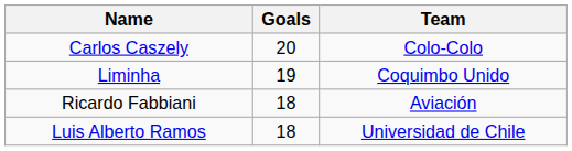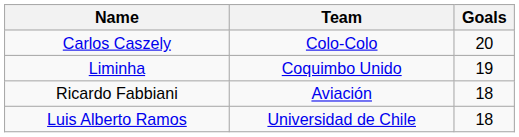 <table class="wikitable" style="font-size:95%; text-align:center;">
 <tr>
 <th width="205">Name</th>
+<th width="205">Team</th>
 <th width="50">Goals</th>
-<th width="205">Team</th>
 </tr>
 <tr>
 <td> <a href='#'>Carlos Caszely</a></td>
+<td><a href='#'>Colo-Colo</a></td>
 <td>20</td>
-<td><a href='#'>Colo-Colo</a></td>
 </tr>
 <tr>
 <td> <a href='#'>Liminha</a></td>
+<td><a href='#'>Coquimbo Unido</a></td>
 <td>19</td>
-<td><a href='#'>Coquimbo Unido</a></td>
 </tr>
 <tr>
 <td> Ricardo Fabbiani</td>
+<td><a href='#'>Aviación</a></td>
 <td>18</td>
-<td><a href='#'>Aviación</a></td>
 </tr>
 <tr>
 <td> <a href='#'>Luis Alberto Ramos</a></td>
+<td><a href='#'>Universidad de Chile</a></td>
 <td>18</td>
-<td><a href='#'>Universidad de Chile</a></td>
 </tr>
 </table>
